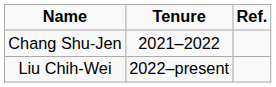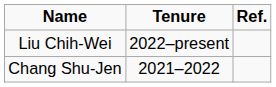 <table class="wikitable" style="text-align:center">
 <tr style="font-weight:bold;">
 <td>Name</td>
 <td>Tenure</td>
 <td>Ref.</td>
 </tr>
 <tr>
+<td>Liu Chih-Wei</td>
+<td>2022–present</td>
+<td></td>
+</tr>
+<tr>
 <td>Chang Shu-Jen</td>
 <td>2021–2022</td>
 <td></td>
 </tr>
-<tr>
-<td>Liu Chih-Wei</td>
-<td>2022–present</td>
-<td></td>
-</tr>
 </table>
